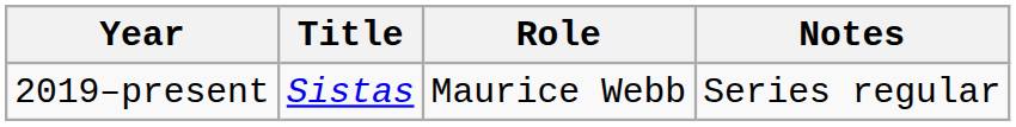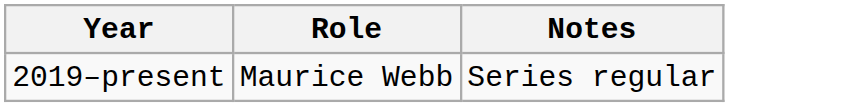 <table class="wikitable sortable">
 <tr>
 <th>Year</th>
-<th>Title</th>
 <th>Role</th>
 <th class="unsortable">Notes</th>
 </tr>
 <tr>
 <td>2019–present</td>
-<td><em><a href='#'>Sistas</a></em></td>
 <td>Maurice Webb</td>
 <td>Series regular</td>
 </tr>
 </table>
